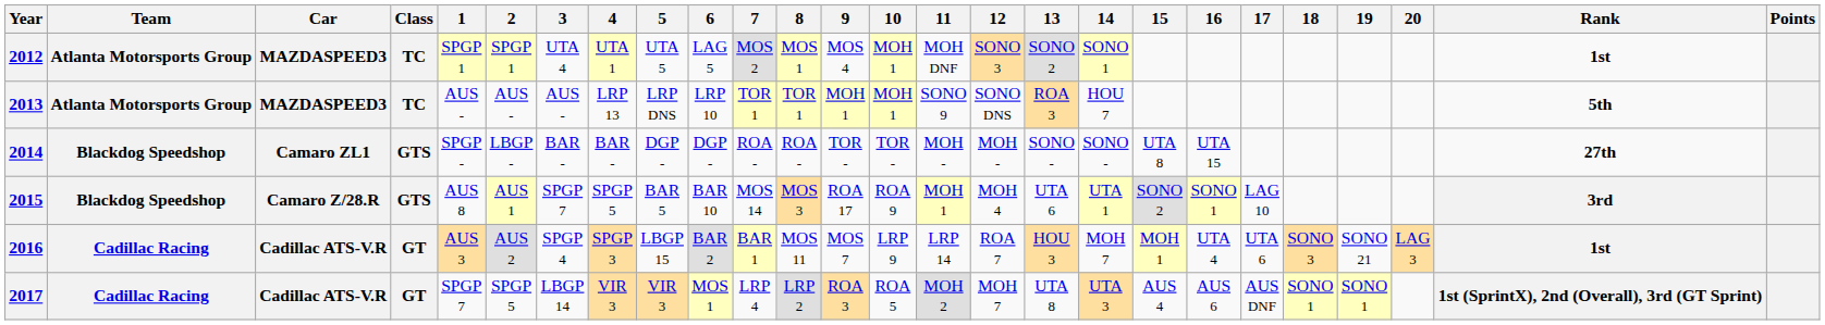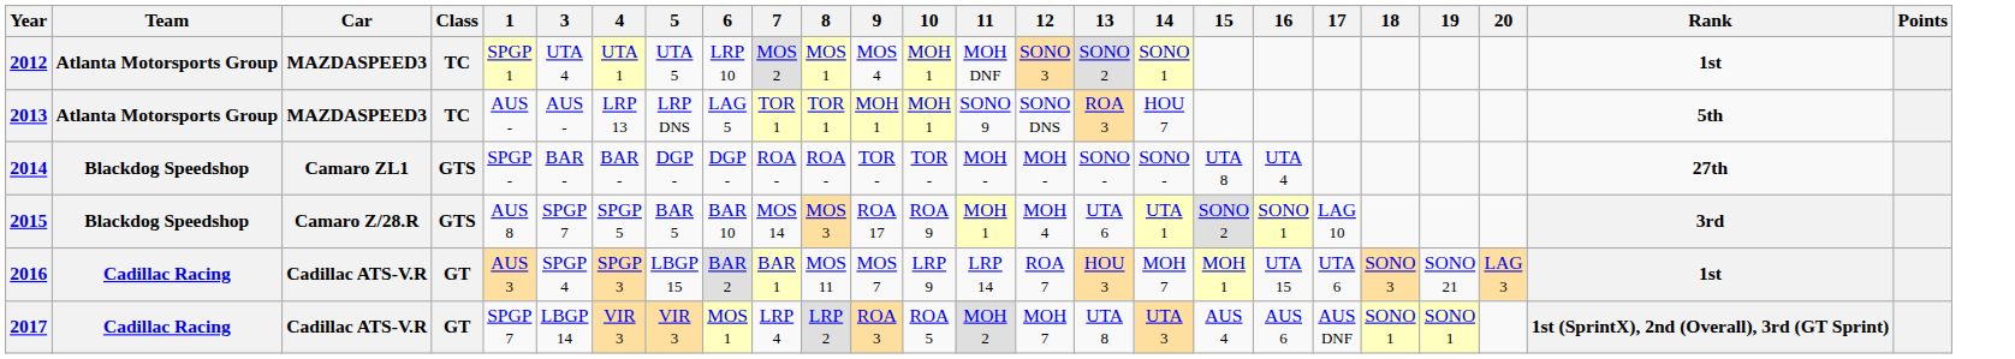 <table class="wikitable" style="text-align:center; font-size:90%">
 <tr>
 <th>Year</th>
 <th>Team</th>
 <th>Car</th>
 <th>Class</th>
 <th>1</th>
-<th>2</th>
 <th>3</th>
 <th>4</th>
 <th>5</th>
 <th>6</th>
 <th>7</th>
 <th>8</th>
 <th>9</th>
 <th>10</th>
 <th>11</th>
 <th>12</th>
 <th>13</th>
 <th>14</th>
 <th>15</th>
 <th>16</th>
 <th>17</th>
 <th>18</th>
 <th>19</th>
 <th>20</th>
 <th>Rank</th>
 <th>Points</th>
 </tr>
 <tr>
 <th><a href='#'>2012</a></th>
 <th>Atlanta Motorsports Group</th>
 <th>MAZDASPEED3</th>
 <th>TC</th>
 <td style="background-color:#ffffbf"><a href='#'>SPGP</a><br><small>1</small></td>
-<td style="background-color:#ffffbf"><a href='#'>SPGP</a><br><small>1</small></td>
 <td style="background-color:#"><a href='#'>UTA</a><br><small>4</small></td>
 <td style="background-color:#ffffbf"><a href='#'>UTA</a><br><small>1</small></td>
 <td style="background-color:#"><a href='#'>UTA</a><br><small>5</small></td>
-<td style="background-color:#"><a href='#'>LAG</a><br><small>5</small></td>
+<td style="background-color:#"><a href='#'>LRP</a><br><small>10</small></td>
 <td style="background-color:#dfdfdf"><a href='#'>MOS</a><br><small>2</small></td>
 <td style="background-color:#ffffbf"><a href='#'>MOS</a><br><small>1</small></td>
 <td style="background-color:#"><a href='#'>MOS</a><br><small>4</small></td>
 <td style="background-color:#ffffbf"><a href='#'>MOH</a><br><small>1</small></td>
 <td style="background-color:#"><a href='#'>MOH</a><br><small>DNF</small></td>
 <td style="background-color:#ffdf9f"><a href='#'>SONO</a><br><small>3</small></td>
 <td style="background-color:#dfdfdf"><a href='#'>SONO</a><br><small>2</small></td>
 <td style="background-color:#ffffbf"><a href='#'>SONO</a><br><small>1</small></td>
 <td></td>
 <td></td>
 <td></td>
 <td></td>
 <td></td>
 <td></td>
 <td><strong>1st</strong></td>
 <th><strong> </strong></th>
 </tr>
 <tr>
 <th><a href='#'>2013</a></th>
 <th>Atlanta Motorsports Group</th>
 <th>MAZDASPEED3</th>
 <th>TC</th>
 <td style="background-color:#"><a href='#'>AUS</a><br><small>-</small></td>
 <td style="background-color:#"><a href='#'>AUS</a><br><small>-</small></td>
-<td style="background-color:#"><a href='#'>AUS</a><br><small>-</small></td>
 <td style="background-color:#"><a href='#'>LRP</a><br><small>13</small></td>
 <td style="background-color:#"><a href='#'>LRP</a><br><small>DNS</small></td>
-<td style="background-color:#"><a href='#'>LRP</a><br><small>10</small></td>
+<td style="background-color:#"><a href='#'>LAG</a><br><small>5</small></td>
 <td style="background-color:#ffffbf"><a href='#'>TOR</a><br><small>1</small></td>
 <td style="background-color:#ffffbf"><a href='#'>TOR</a><br><small>1</small></td>
 <td style="background-color:#ffffbf"><a href='#'>MOH</a><br><small>1</small></td>
 <td style="background-color:#ffffbf"><a href='#'>MOH</a><br><small>1</small></td>
 <td style="background-color:#"><a href='#'>SONO</a><br><small>9</small></td>
 <td style="background-color:#"><a href='#'>SONO</a><br><small>DNS</small></td>
 <td style="background-color:#ffdf9f"><a href='#'>ROA</a><br><small>3</small></td>
 <td style="background-color:#"><a href='#'>HOU</a><br><small>7</small></td>
 <td></td>
 <td></td>
 <td></td>
 <td></td>
 <td></td>
 <td></td>
 <td><strong>5th</strong></td>
 <th></th>
 </tr>
 <tr>
 <th><a href='#'>2014</a></th>
 <th>Blackdog Speedshop</th>
 <th>Camaro ZL1</th>
 <th>GTS</th>
 <td style="background-color:#"><a href='#'>SPGP</a><br><small>-</small></td>
-<td style="background-color:#"><a href='#'>LBGP</a><br><small>-</small></td>
 <td style="background-color:#"><a href='#'>BAR</a><br><small>-</small></td>
 <td style="background-color:#"><a href='#'>BAR</a><br><small>-</small></td>
 <td style="background-color:#"><a href='#'>DGP</a><br><small>-</small></td>
 <td style="background-color:#"><a href='#'>DGP</a><br><small>-</small></td>
 <td style="background-color:#"><a href='#'>ROA</a><br><small>-</small></td>
 <td style="background-color:#"><a href='#'>ROA</a><br><small>-</small></td>
 <td style="background-color:#"><a href='#'>TOR</a><br><small>-</small></td>
 <td style="background-color:#"><a href='#'>TOR</a><br><small>-</small></td>
 <td style="background-color:#"><a href='#'>MOH</a><br><small>-</small></td>
 <td style="background-color:#"><a href='#'>MOH</a><br><small>-</small></td>
 <td style="background-color:#"><a href='#'>SONO</a><br><small>-</small></td>
 <td style="background-color:#"><a href='#'>SONO</a><br><small>-</small></td>
 <td style="background-color:#"><a href='#'>UTA</a><br><small>8</small></td>
-<td style="background-color:#"><a href='#'>UTA</a><br><small>15</small></td>
+<td style="background-color:#"><a href='#'>UTA</a><br><small>4</small></td>
 <td></td>
 <td></td>
 <td></td>
 <td></td>
 <td><strong>27th</strong></td>
 <th></th>
 </tr>
 <tr>
 <th><a href='#'>2015</a></th>
 <th>Blackdog Speedshop</th>
 <th>Camaro Z/28.R</th>
 <th>GTS</th>
 <td style="background-color:#"><a href='#'>AUS</a><br><small>8</small></td>
-<td style="background-color:#ffffbf"><a href='#'>AUS</a><br><small>1</small></td>
 <td style="background-color:#"><a href='#'>SPGP</a><br><small>7</small></td>
 <td style="background-color:#"><a href='#'>SPGP</a><br><small>5</small></td>
 <td style="background-color:#"><a href='#'>BAR</a><br><small>5</small></td>
 <td style="background-color:#"><a href='#'>BAR</a><br><small>10</small></td>
 <td style="background-color:#"><a href='#'>MOS</a><br><small>14</small></td>
 <td style="background-color:#ffdf9f"><a href='#'>MOS</a><br><small>3</small></td>
 <td style="background-color:#"><a href='#'>ROA</a><br><small>17</small></td>
 <td style="background-color:#"><a href='#'>ROA</a><br><small>9</small></td>
 <td style="background-color:#ffffbf"><a href='#'>MOH</a><br><small>1</small></td>
 <td style="background-color:#"><a href='#'>MOH</a><br><small>4</small></td>
 <td style="background-color:#"><a href='#'>UTA</a><br><small>6</small></td>
 <td style="background-color:#ffffbf"><a href='#'>UTA</a><br><small>1</small></td>
 <td style="background-color:#dfdfdf"><a href='#'>SONO</a><br><small>2</small></td>
 <td style="background-color:#ffffbf"><a href='#'>SONO</a><br><small>1</small></td>
 <td style="background-color:#"><a href='#'>LAG</a><br><small>10</small></td>
 <td></td>
 <td></td>
 <td></td>
 <th><strong>3rd</strong></th>
 <th></th>
 </tr>
 <tr>
 <th><a href='#'>2016</a></th>
 <th><a href='#'>Cadillac Racing</a></th>
 <th>Cadillac ATS-V.R</th>
 <th>GT</th>
 <td style="background-color:#ffdf9f"><a href='#'>AUS</a><br><small>3</small></td>
-<td style="background-color:#dfdfdf"><a href='#'>AUS</a><br><small>2</small></td>
 <td style="background-color:#"><a href='#'>SPGP</a><br><small>4</small></td>
 <td style="background-color:#ffdf9f"><a href='#'>SPGP</a><br><small>3</small></td>
 <td style="background-color:#"><a href='#'>LBGP</a><br><small>15</small></td>
 <td style="background-color:#dfdfdf"><a href='#'>BAR</a><br><small>2</small></td>
 <td style="background-color:#ffffbf"><a href='#'>BAR</a><br><small>1</small></td>
 <td style="background-color:#"><a href='#'>MOS</a><br><small>11</small></td>
 <td style="background-color:#"><a href='#'>MOS</a><br><small>7</small></td>
 <td style="background-color:#"><a href='#'>LRP</a><br><small>9</small></td>
 <td style="background-color:#"><a href='#'>LRP</a><br><small>14</small></td>
 <td style="background-color:#"><a href='#'>ROA</a><br><small>7</small></td>
 <td style="background-color:#ffdf9f"><a href='#'>HOU</a><br><small>3</small></td>
 <td style="background-color:#"><a href='#'>MOH</a><br><small>7</small></td>
 <td style="background-color:#ffffbf"><a href='#'>MOH</a><br><small>1</small></td>
-<td style="background-color:#"><a href='#'>UTA</a><br><small>4</small></td>
+<td style="background-color:#"><a href='#'>UTA</a><br><small>15</small></td>
 <td style="background-color:#"><a href='#'>UTA</a><br><small>6</small></td>
 <td style="background-color:#ffdf9f"><a href='#'>SONO</a><br><small>3</small></td>
 <td style="background-color:#"><a href='#'>SONO</a><br><small>21</small></td>
 <td style="background-color:#ffdf9f"><a href='#'>LAG</a><br><small>3</small></td>
 <th><strong>1st</strong></th>
 <th></th>
 </tr>
 <tr>
 <th><a href='#'>2017</a></th>
 <th><a href='#'>Cadillac Racing</a></th>
 <th>Cadillac ATS-V.R</th>
 <th>GT</th>
 <td style="background-color:#"><a href='#'>SPGP</a><br><small>7</small></td>
-<td style="background-color:#"><a href='#'>SPGP</a><br><small>5</small></td>
 <td style="background-color:#"><a href='#'>LBGP</a><br><small>14</small></td>
 <td style="background-color:#ffdf9f"><a href='#'>VIR</a><br><small>3</small></td>
 <td style="background-color:#ffdf9f"><a href='#'>VIR</a><br><small>3</small></td>
 <td style="background-color:#ffffbf"><a href='#'>MOS</a><br><small>1</small></td>
 <td style="background-color:#"><a href='#'>LRP</a><br><small>4</small></td>
 <td style="background-color:#dfdfdf"><a href='#'>LRP</a><br><small>2</small></td>
 <td style="background-color:#ffdf9f"><a href='#'>ROA</a><br><small>3</small></td>
 <td style="background-color:#"><a href='#'>ROA</a><br><small>5</small></td>
 <td style="background-color:#dfdfdf"><a href='#'>MOH</a><br><small>2</small></td>
 <td style="background-color:#"><a href='#'>MOH</a><br><small>7</small></td>
 <td style="background-color:#"><a href='#'>UTA</a><br><small>8</small></td>
 <td style="background-color:#ffdf9f"><a href='#'>UTA</a><br><small>3</small></td>
 <td style="background-color:#"><a href='#'>AUS</a><br><small>4</small></td>
 <td style="background-color:#"><a href='#'>AUS</a><br><small>6</small></td>
 <td style="background-color:#"><a href='#'>AUS</a><br><small>DNF</small></td>
 <td style="background-color:#ffffbf"><a href='#'>SONO</a><br><small>1</small></td>
 <td style="background-color:#ffffbf"><a href='#'>SONO</a><br><small>1</small></td>
 <td></td>
 <th><strong>1st (SprintX), 2nd (Overall), 3rd (GT Sprint)</strong></th>
 <th></th>
 </tr>
 </table>
